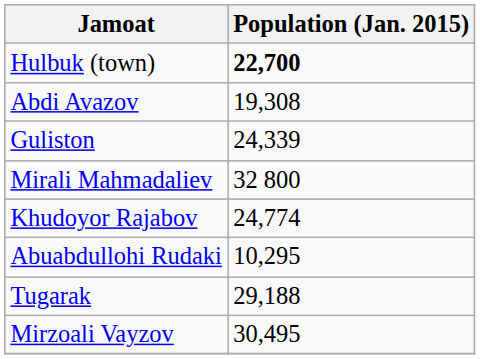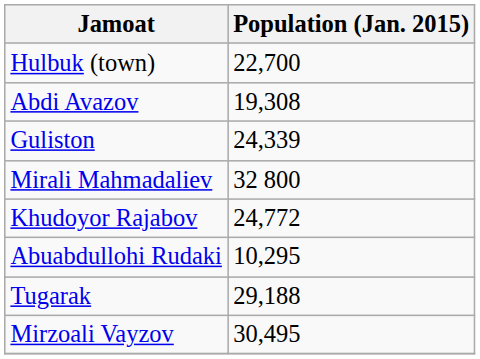 <table class="wikitable sortable">
 <tr>
 <th>Jamoat</th>
 <th>Population (Jan. 2015)</th>
 </tr>
 <tr>
 <td><a href='#'>Hulbuk</a> (town)</td>
-<td><strong>22,700</strong></td>
+<td>22,700</td>
 </tr>
 <tr>
 <td><a href='#'>Abdi Avazov</a></td>
 <td>19,308</td>
 </tr>
 <tr>
 <td><a href='#'>Guliston</a></td>
 <td>24,339</td>
 </tr>
 <tr>
 <td><a href='#'>Mirali Mahmadaliev</a></td>
 <td>32 800</td>
 </tr>
 <tr>
 <td><a href='#'>Khudoyor Rajabov</a></td>
-<td>24,774</td>
+<td>24,772</td>
 </tr>
 <tr>
 <td><a href='#'>Abuabdullohi Rudaki</a></td>
 <td>10,295</td>
 </tr>
 <tr>
 <td><a href='#'>Tugarak</a></td>
 <td>29,188</td>
 </tr>
 <tr>
 <td><a href='#'>Mirzoali Vayzov</a></td>
 <td>30,495</td>
 </tr>
 <tr>
 </tr>
 </table>
